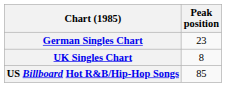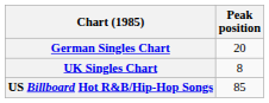 <table class="wikitable sortable plainrowheaders">
 <tr>
 <th scope="col">Chart (1985)</th>
 <th scope="col">Peak<br>position</th>
 </tr>
 <tr>
 <th scope="row"><a href='#'>German Singles Chart</a></th>
-<td align="center">23</td>
+<td align="center">20</td>
 </tr>
 <tr>
 <th scope="row"><a href='#'>UK Singles Chart</a></th>
 <td align="center">8</td>
 </tr>
 <tr>
 <th scope="row">US <em><a href='#'>Billboard</a></em> <a href='#'>Hot R&B/Hip-Hop Songs</a></th>
 <td align="center">85</td>
 </tr>
 </table>
